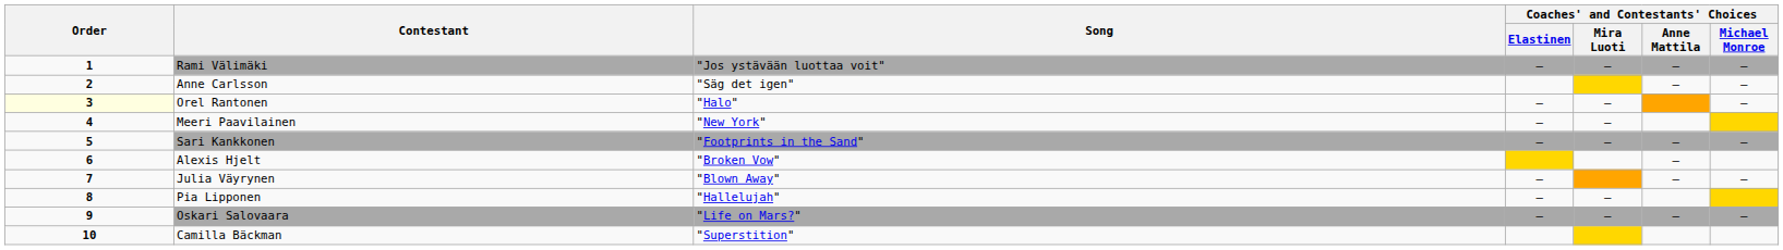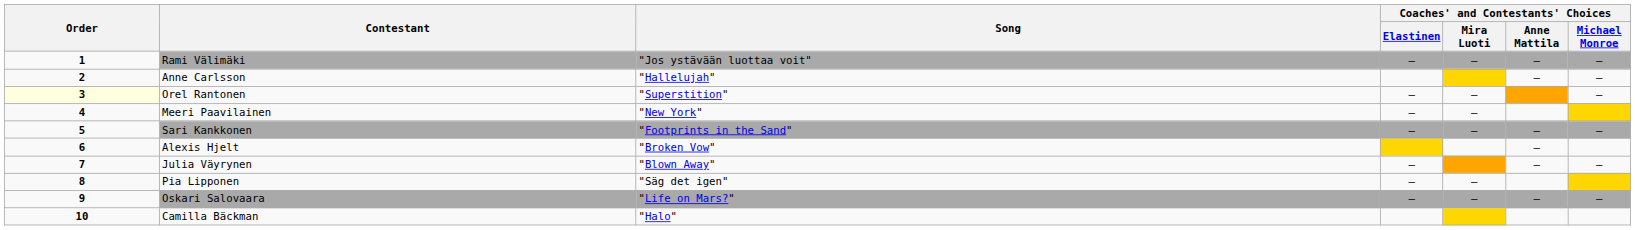 <table class="wikitable" style="width:100%;">
 <tr>
 <th rowspan=2>Order</th>
 <th rowspan=2>Contestant</th>
 <th rowspan=2>Song</th>
 <th colspan=4>Coaches' and Contestants' Choices</th>
 </tr>
 <tr>
 <th width="70"><a href='#'>Elastinen</a></th>
 <th width="70">Mira Luoti</th>
 <th width="70">Anne Mattila</th>
 <th width="70"><a href='#'>Michael Monroe</a></th>
 </tr>
 <tr>
 <td align="center"><strong>1</strong></td>
 <td style="background:darkgrey;text-align:left;">Rami Välimäki</td>
 <td style="background:darkgrey;text-align:left;">"Jos ystävään luottaa voit"</td>
 <td style="background:darkgrey;text-align:center;">—</td>
 <td style="background:darkgrey;text-align:center;">—</td>
 <td style="background:darkgrey;text-align:center;">—</td>
 <td style="background:darkgrey;text-align:center;">—</td>
 </tr>
 <tr>
 <td align="center"><strong>2</strong></td>
 <td>Anne Carlsson</td>
-<td>"Säg det igen"</td>
+<td>"<a href='#'>Hallelujah</a>"</td>
 <td style=";text-align:center;"></td>
 <td style="background:gold;text-align:center;"></td>
 <td align="center">—</td>
 <td align="center">—</td>
 </tr>
 <tr>
 <td align="center" style="background: lightyellow;"><strong>3</strong></td>
 <td>Orel Rantonen</td>
-<td>"<a href='#'>Halo</a>"</td>
+<td>"<a href='#'>Superstition</a>"</td>
 <td align="center">—</td>
 <td align="center">—</td>
 <td style="background:orange;text-align:center;"></td>
 <td align="center">—</td>
 </tr>
 <tr>
 <td align="center"><strong>4</strong></td>
 <td>Meeri Paavilainen</td>
 <td>"<a href='#'>New York</a>"</td>
 <td align="center">—</td>
 <td align="center">—</td>
 <td style=";text-align:center;"></td>
 <td style="background:gold;text-align:center;"></td>
 </tr>
 <tr>
 <td align="center"><strong>5</strong></td>
 <td style="background:darkgrey;text-align:left;">Sari Kankkonen</td>
 <td style="background:darkgrey;text-align:left;">"<a href='#'>Footprints in the Sand</a>"</td>
 <td style="background:darkgrey;text-align:center;">—</td>
 <td style="background:darkgrey;text-align:center;">—</td>
 <td style="background:darkgrey;text-align:center;">—</td>
 <td style="background:darkgrey;text-align:center;">—</td>
 </tr>
 <tr>
 <td align="center"><strong>6</strong></td>
 <td>Alexis Hjelt</td>
 <td>"<a href='#'>Broken Vow</a>"</td>
 <td style="background:gold;text-align:center;"></td>
 <td style=";text-align:center;"></td>
 <td align="center">—</td>
 <td style=";text-align:center;"></td>
 </tr>
 <tr>
 <td align="center"><strong>7</strong></td>
 <td>Julia Väyrynen</td>
 <td>"<a href='#'>Blown Away</a>"</td>
 <td align="center">—</td>
 <td style="background:orange;text-align:center;"></td>
 <td align="center">—</td>
 <td align="center">—</td>
 </tr>
 <tr>
 <td align="center"><strong>8</strong></td>
 <td>Pia Lipponen</td>
-<td>"<a href='#'>Hallelujah</a>"</td>
+<td>"Säg det igen"</td>
 <td align="center">—</td>
 <td align="center">—</td>
 <td style=";text-align:center;"></td>
 <td style="background:gold;text-align:center;"></td>
 </tr>
 <tr>
 <td align="center"><strong>9</strong></td>
 <td style="background:darkgrey;text-align:left;">Oskari Salovaara</td>
 <td style="background:darkgrey;text-align:left;">"<a href='#'>Life on Mars?</a>"</td>
 <td style="background:darkgrey;text-align:center;">—</td>
 <td style="background:darkgrey;text-align:center;">—</td>
 <td style="background:darkgrey;text-align:center;">—</td>
 <td style="background:darkgrey;text-align:center;">—</td>
 </tr>
 <tr>
 <td align="center"><strong>10</strong></td>
 <td>Camilla Bäckman</td>
-<td>"<a href='#'>Superstition</a>"</td>
+<td>"<a href='#'>Halo</a>"</td>
 <td style=";text-align:center;"></td>
 <td style="background:gold;text-align:center;"></td>
 <td style=";text-align:center;"></td>
 <td style=";text-align:center;"></td>
 </tr>
 </table>
